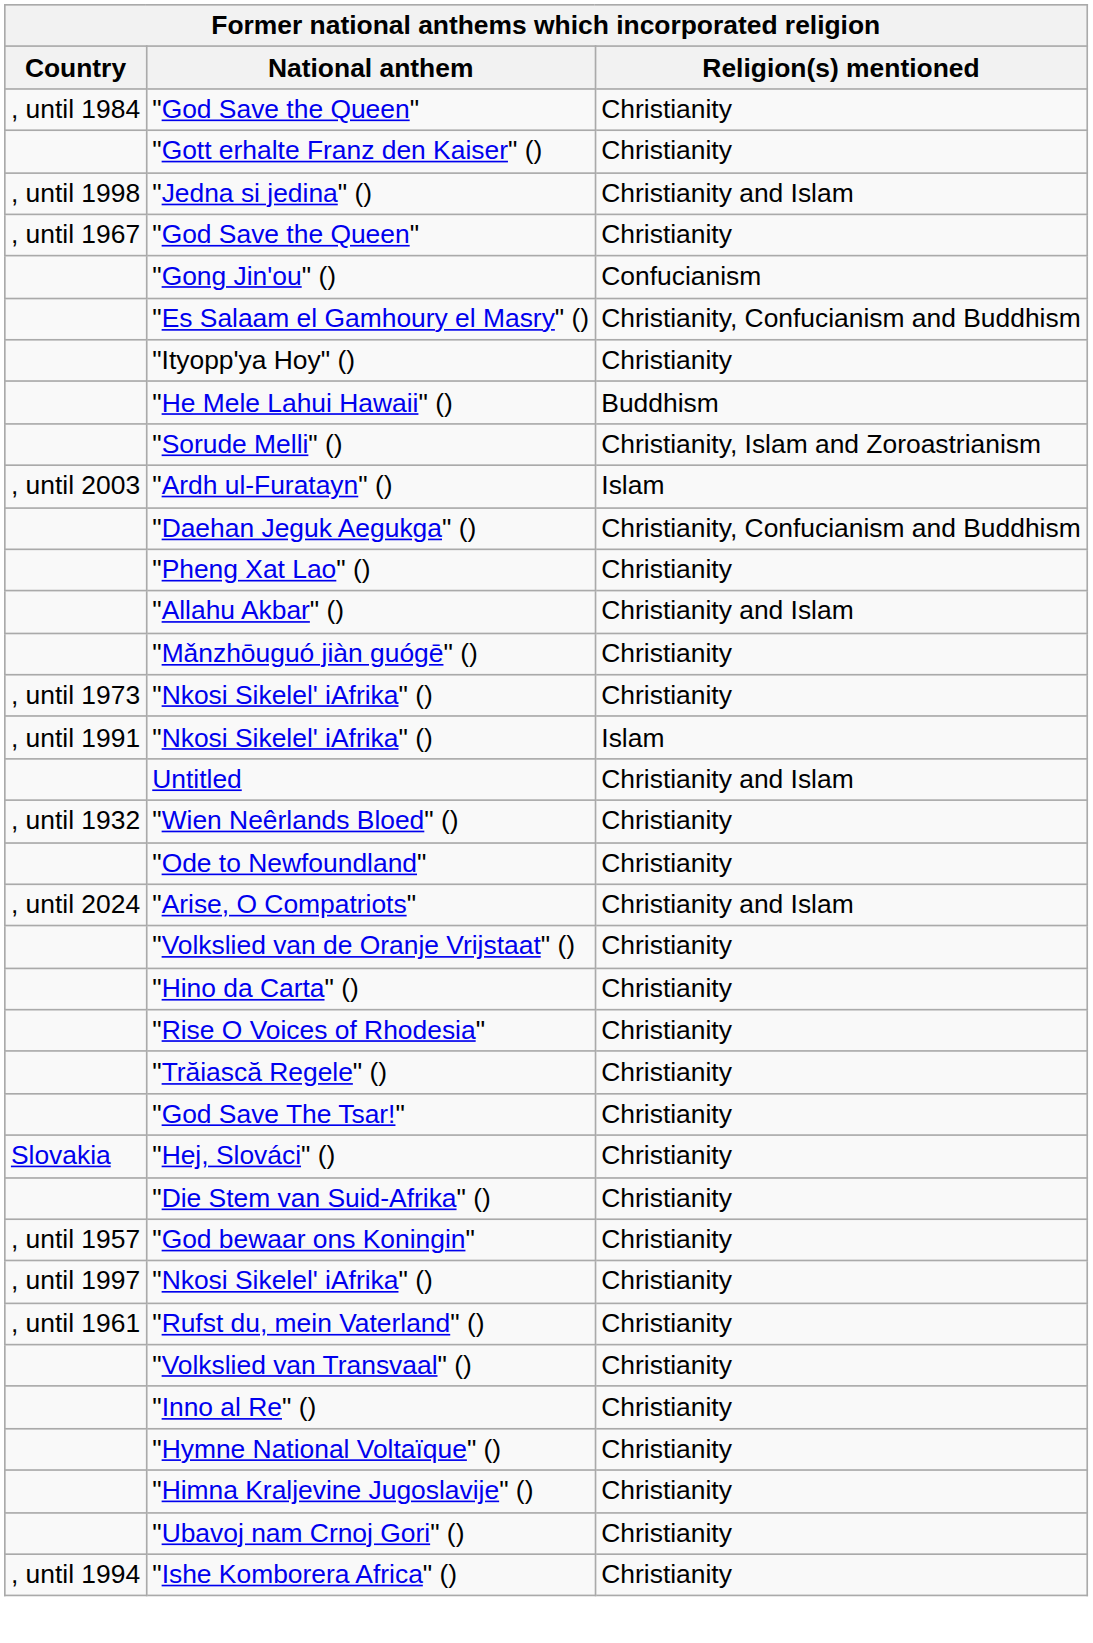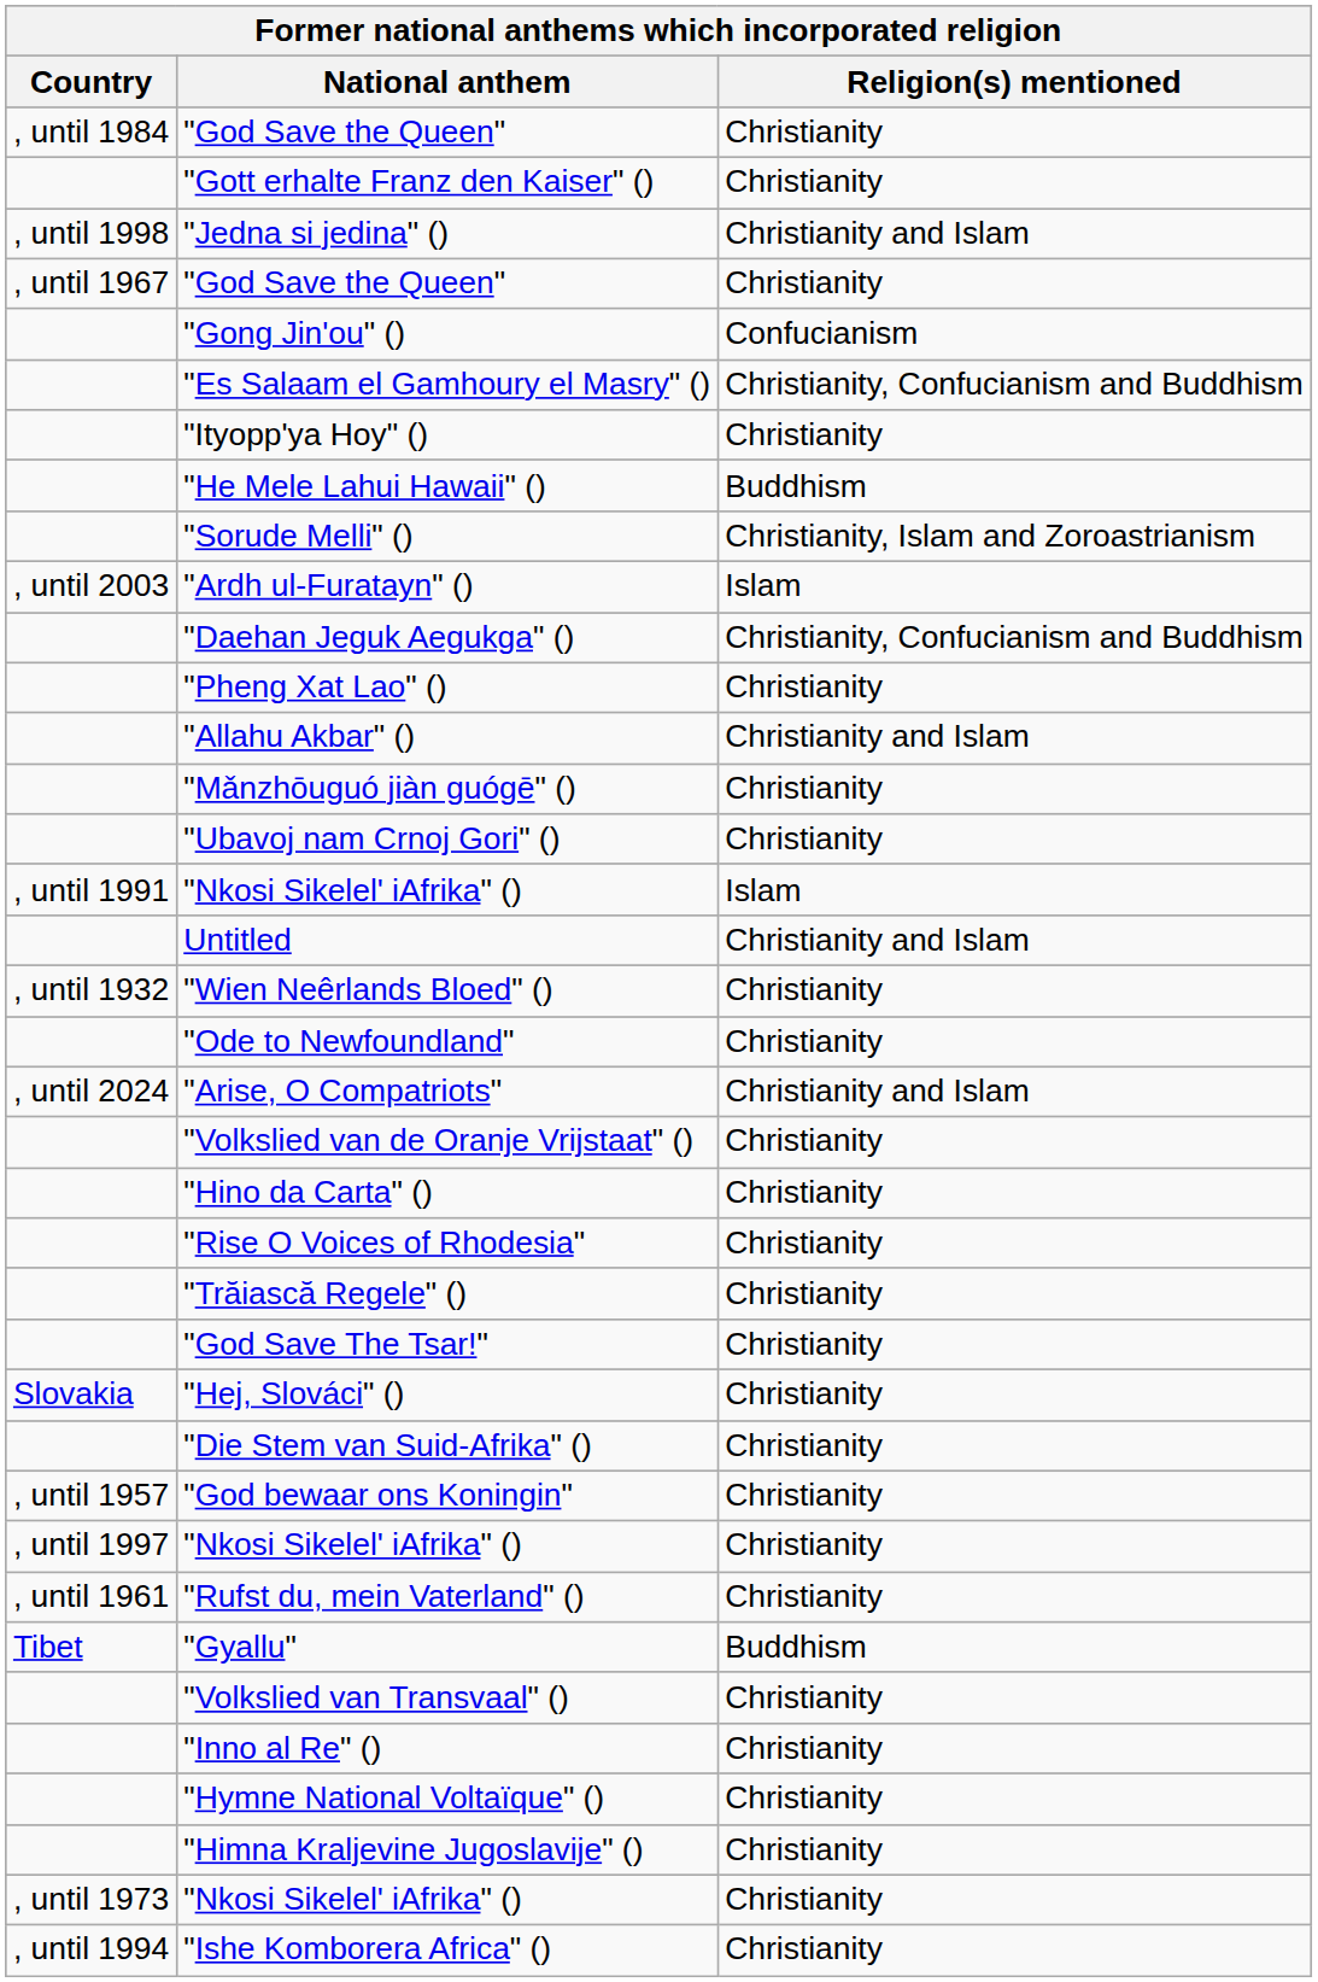 <table class="wikitable sortable" width="auto" style="text-align: left">
 <tr>
 <th colspan="3">Former national anthems which incorporated religion</th>
 </tr>
 <tr>
 <th>Country</th>
 <th>National anthem</th>
 <th>Religion(s) mentioned</th>
 </tr>
 <tr>
 <td>, until 1984</td>
 <td>"<a href='#'>God Save the Queen</a>"</td>
 <td>Christianity</td>
 </tr>
 <tr>
 <td></td>
 <td>"<a href='#'>Gott erhalte Franz den Kaiser</a>" ()</td>
 <td>Christianity</td>
 </tr>
 <tr>
 <td>, until 1998</td>
 <td>"<a href='#'>Jedna si jedina</a>" ()</td>
 <td>Christianity and Islam</td>
 </tr>
 <tr>
 <td>, until 1967</td>
 <td>"<a href='#'>God Save the Queen</a>"</td>
 <td>Christianity</td>
 </tr>
 <tr>
 <td></td>
 <td>"<a href='#'>Gong Jin'ou</a>" ()</td>
 <td>Confucianism</td>
 </tr>
 <tr>
 <td></td>
 <td>"<a href='#'>Es Salaam el Gamhoury el Masry</a>" ()</td>
 <td>Christianity, Confucianism and Buddhism</td>
 </tr>
 <tr>
 <td></td>
 <td>"Ityopp'ya Hoy" ()</td>
 <td>Christianity</td>
 </tr>
 <tr>
 <td></td>
 <td>"<a href='#'>He Mele Lahui Hawaii</a>" ()</td>
 <td>Buddhism</td>
 </tr>
 <tr>
 <td></td>
 <td>"<a href='#'>Sorude Melli</a>" ()</td>
 <td>Christianity, Islam and Zoroastrianism</td>
 </tr>
 <tr>
 <td>, until 2003</td>
 <td>"<a href='#'>Ardh ul-Furatayn</a>" ()</td>
 <td>Islam</td>
 </tr>
 <tr>
 <td></td>
 <td>"<a href='#'>Daehan Jeguk Aegukga</a>" ()</td>
 <td>Christianity, Confucianism and Buddhism</td>
 </tr>
 <tr>
 <td></td>
 <td>"<a href='#'>Pheng Xat Lao</a>" ()</td>
 <td>Christianity</td>
 </tr>
 <tr>
 <td></td>
 <td>"<a href='#'>Allahu Akbar</a>" ()</td>
 <td>Christianity and Islam</td>
 </tr>
 <tr>
 <td></td>
 <td>"<a href='#'>Mǎnzhōuguó jiàn guógē</a>" ()</td>
 <td>Christianity</td>
 </tr>
 <tr>
-<td>, until 1973</td>
-<td>"<a href='#'>Nkosi Sikelel' iAfrika</a>" ()</td>
+<td></td>
+<td>"<a href='#'>Ubavoj nam Crnoj Gori</a>" ()</td>
 <td>Christianity</td>
 </tr>
 <tr>
 <td>, until 1991</td>
 <td>"<a href='#'>Nkosi Sikelel' iAfrika</a>" ()</td>
 <td>Islam</td>
 </tr>
 <tr>
 <td></td>
 <td><a href='#'>Untitled</a></td>
 <td>Christianity and Islam</td>
 </tr>
 <tr>
 <td>, until 1932</td>
 <td>"<a href='#'>Wien Neêrlands Bloed</a>" ()</td>
 <td>Christianity</td>
 </tr>
 <tr>
 <td></td>
 <td>"<a href='#'>Ode to Newfoundland</a>"</td>
 <td>Christianity</td>
 </tr>
 <tr>
 <td>, until 2024</td>
 <td>"<a href='#'>Arise, O Compatriots</a>"</td>
 <td>Christianity and Islam</td>
 </tr>
 <tr>
 <td></td>
 <td>"<a href='#'>Volkslied van de Oranje Vrijstaat</a>" ()</td>
 <td>Christianity</td>
 </tr>
 <tr>
 <td></td>
 <td>"<a href='#'>Hino da Carta</a>" ()</td>
 <td>Christianity</td>
 </tr>
 <tr>
 <td></td>
 <td>"<a href='#'>Rise O Voices of Rhodesia</a>"</td>
 <td>Christianity</td>
 </tr>
 <tr>
 <td></td>
 <td>"<a href='#'>Trăiască Regele</a>" ()</td>
 <td>Christianity</td>
 </tr>
 <tr>
 <td></td>
 <td>"<a href='#'>God Save The Tsar!</a>"</td>
 <td>Christianity</td>
 </tr>
 <tr>
 <td> <a href='#'>Slovakia</a></td>
 <td>"<a href='#'>Hej, Slováci</a>" ()</td>
 <td>Christianity</td>
 </tr>
 <tr>
 <td></td>
 <td>"<a href='#'>Die Stem van Suid-Afrika</a>" ()</td>
 <td>Christianity</td>
 </tr>
 <tr>
 <td>, until 1957</td>
 <td>"<a href='#'>God bewaar ons Koningin</a>"</td>
 <td>Christianity</td>
 </tr>
 <tr>
 <td>, until 1997</td>
 <td>"<a href='#'>Nkosi Sikelel' iAfrika</a>" ()</td>
 <td>Christianity</td>
 </tr>
 <tr>
 <td>, until 1961</td>
 <td>"<a href='#'>Rufst du, mein Vaterland</a>" ()</td>
 <td>Christianity</td>
 </tr>
 <tr>
+<td> <a href='#'>Tibet</a></td>
+<td>"<a href='#'>Gyallu</a>"</td>
+<td>Buddhism</td>
+</tr>
+<tr>
 <td></td>
 <td>"<a href='#'>Volkslied van Transvaal</a>" ()</td>
 <td>Christianity</td>
 </tr>
 <tr>
 <td></td>
 <td>"<a href='#'>Inno al Re</a>" ()</td>
 <td>Christianity</td>
 </tr>
 <tr>
 <td></td>
 <td>"<a href='#'>Hymne National Voltaïque</a>" ()</td>
 <td>Christianity</td>
 </tr>
 <tr>
 <td></td>
 <td>"<a href='#'>Himna Kraljevine Jugoslavije</a>" ()</td>
 <td>Christianity</td>
 </tr>
 <tr>
-<td></td>
-<td>"<a href='#'>Ubavoj nam Crnoj Gori</a>" ()</td>
+<td>, until 1973</td>
+<td>"<a href='#'>Nkosi Sikelel' iAfrika</a>" ()</td>
 <td>Christianity</td>
 </tr>
 <tr>
 <td>, until 1994</td>
 <td>"<a href='#'>Ishe Komborera Africa</a>" ()</td>
 <td>Christianity</td>
 </tr>
 </table>
